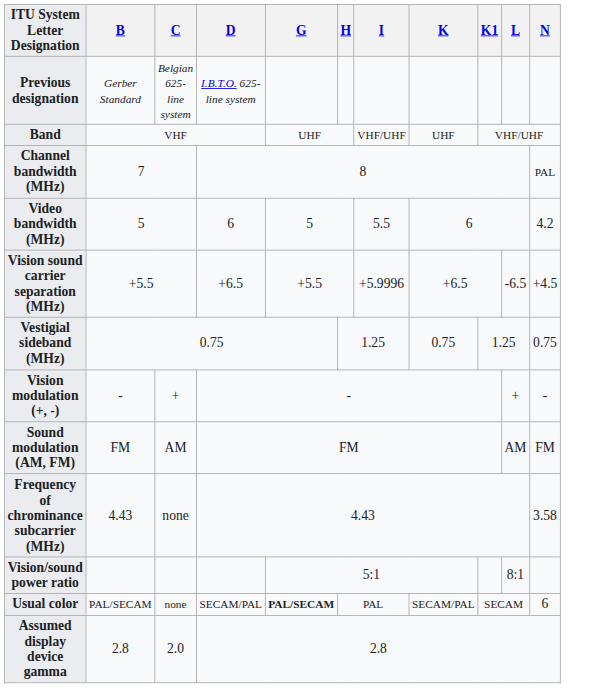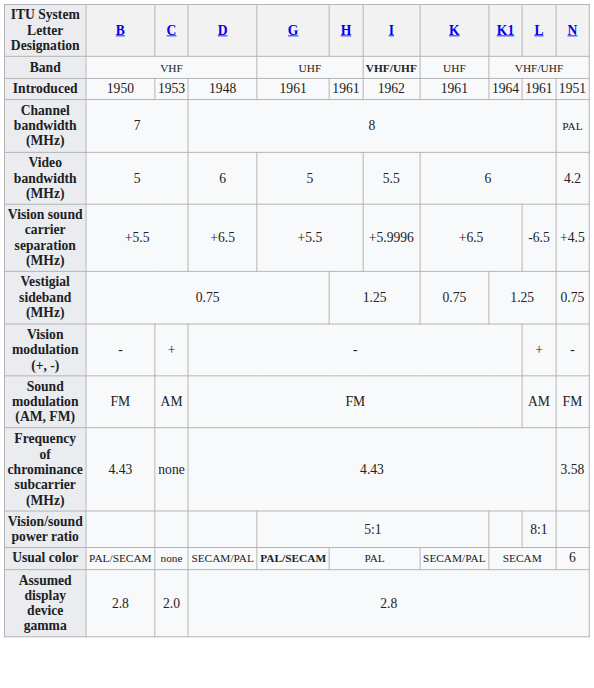 <table class="wikitable" style="text-align:center; background-color:#F8F9FA; color:#202122;">
 <tr style="color:#36C;">
 <th style="font-weight:bold; background-color:#EAECF0; color:#202122;">ITU System Letter Designation</th>
 <th><a href='#'>B</a><br></th>
 <th><a href='#'>C</a><br></th>
 <th><a href='#'>D</a><br></th>
 <th><a href='#'>G</a><br></th>
 <th><a href='#'>H</a><br></th>
 <th><a href='#'>I</a><br></th>
 <th><a href='#'>K</a><br></th>
 <th><a href='#'>K1</a></th>
 <th><a href='#'>L</a><br></th>
 <th><a href='#'>N</a><br></th>
 </tr>
 <tr style="vertical-align:middle;">
-<th style="font-weight:bold; background-color:#EAECF0;">Previous designation</th>
-<td><em><small>Gerber Standard</small></em><br><small></small></td>
-<td><em><small>Belgian 625-line system</small></em><br><small></small></td>
-<td><em><small><a href='#'>I.B.T.O.</a> 625-line system</small></em><br><small></small></td>
-<td></td>
-<td></td>
-<td></td>
-<td></td>
-<td></td>
-<td></td>
-<td></td>
-</tr>
-<tr style="vertical-align:middle;">
 <th style="font-weight:bold; background-color:#EAECF0;">Band</th>
 <td colspan="3"><small>VHF</small></td>
 <td colspan="2"><small>UHF</small></td>
-<td><small>VHF/UHF</small></td>
+<td><strong><small>VHF/UHF</small></strong></td>
 <td><small>UHF</small></td>
 <td colspan="3"><small>VHF/UHF</small></td>
+</tr>
+<tr style="vertical-align:middle;">
+<th style="font-weight:bold; background-color:#EAECF0;">Introduced</th>
+<td>1950</td>
+<td>1953</td>
+<td>1948</td>
+<td>1961</td>
+<td>1961</td>
+<td>1962</td>
+<td>1961</td>
+<td>1964</td>
+<td>1961</td>
+<td>1951</td>
 </tr>
 <tr style="vertical-align:middle;">
 <th style="font-weight:bold; background-color:#EAECF0;">Channel bandwidth (MHz)</th>
 <td colspan="2">7</td>
 <td colspan="7">8</td>
 <td><small>PAL</small></td>
 </tr>
 <tr style="vertical-align:middle;">
 <th style="font-weight:bold; background-color:#EAECF0;">Video bandwidth (MHz)</th>
 <td colspan="2">5</td>
 <td>6</td>
 <td colspan="2">5</td>
 <td>5.5</td>
 <td colspan="3">6</td>
 <td>4.2</td>
 </tr>
 <tr style="vertical-align:middle;">
 <th style="font-weight:bold; background-color:#EAECF0;">Vision sound carrier separation (MHz)</th>
 <td colspan="2">+5.5</td>
 <td>+6.5</td>
 <td colspan="2">+5.5</td>
 <td>+5.9996</td>
 <td colspan="2">+6.5</td>
 <td>-6.5</td>
 <td>+4.5</td>
 </tr>
 <tr style="vertical-align:middle;">
 <th style="font-weight:bold; background-color:#EAECF0;">Vestigial sideband (MHz)</th>
 <td colspan="4">0.75</td>
 <td colspan="2">1.25</td>
 <td>0.75</td>
 <td colspan="2">1.25</td>
 <td>0.75</td>
 </tr>
 <tr style="vertical-align:middle;">
 <th style="font-weight:bold; background-color:#EAECF0;">Vision modulation (+, -)</th>
 <td>-</td>
 <td>+</td>
 <td colspan="6">-</td>
 <td>+</td>
 <td>-</td>
 </tr>
 <tr style="vertical-align:middle;">
 <th style="font-weight:bold; background-color:#EAECF0;">Sound modulation (AM, FM)</th>
 <td>FM</td>
 <td>AM</td>
 <td colspan="6">FM</td>
 <td>AM</td>
 <td>FM</td>
 </tr>
 <tr style="vertical-align:middle;">
 <th style="font-weight:bold; background-color:#EAECF0;">Frequency of chrominance subcarrier (MHz)</th>
 <td>4.43</td>
 <td>none</td>
 <td colspan="7">4.43</td>
 <td>3.58</td>
 </tr>
 <tr style="vertical-align:middle;">
 <th style="font-weight:bold; background-color:#EAECF0;">Vision/sound power ratio</th>
 <td></td>
 <td></td>
 <td></td>
 <td colspan="4">5:1</td>
 <td></td>
 <td>8:1</td>
 <td></td>
 </tr>
 <tr style="vertical-align:middle;">
 <th style="font-weight:bold; background-color:#EAECF0;">Usual color</th>
 <td><small>PAL/SECAM</small></td>
 <td><small>none</small></td>
 <td><small>SECAM/PAL</small></td>
 <td><strong><small>PAL/SECAM</small></strong></td>
 <td colspan="2"><small>PAL</small></td>
 <td><small>SECAM/PAL</small></td>
 <td colspan="2"><small>SECAM</small></td>
 <td>6</td>
 </tr>
 <tr style="vertical-align:middle;">
 <th style="font-weight:bold; background-color:#EAECF0;">Assumed display device gamma</th>
 <td>2.8</td>
 <td>2.0</td>
 <td colspan="8">2.8</td>
 </tr>
 </table>
